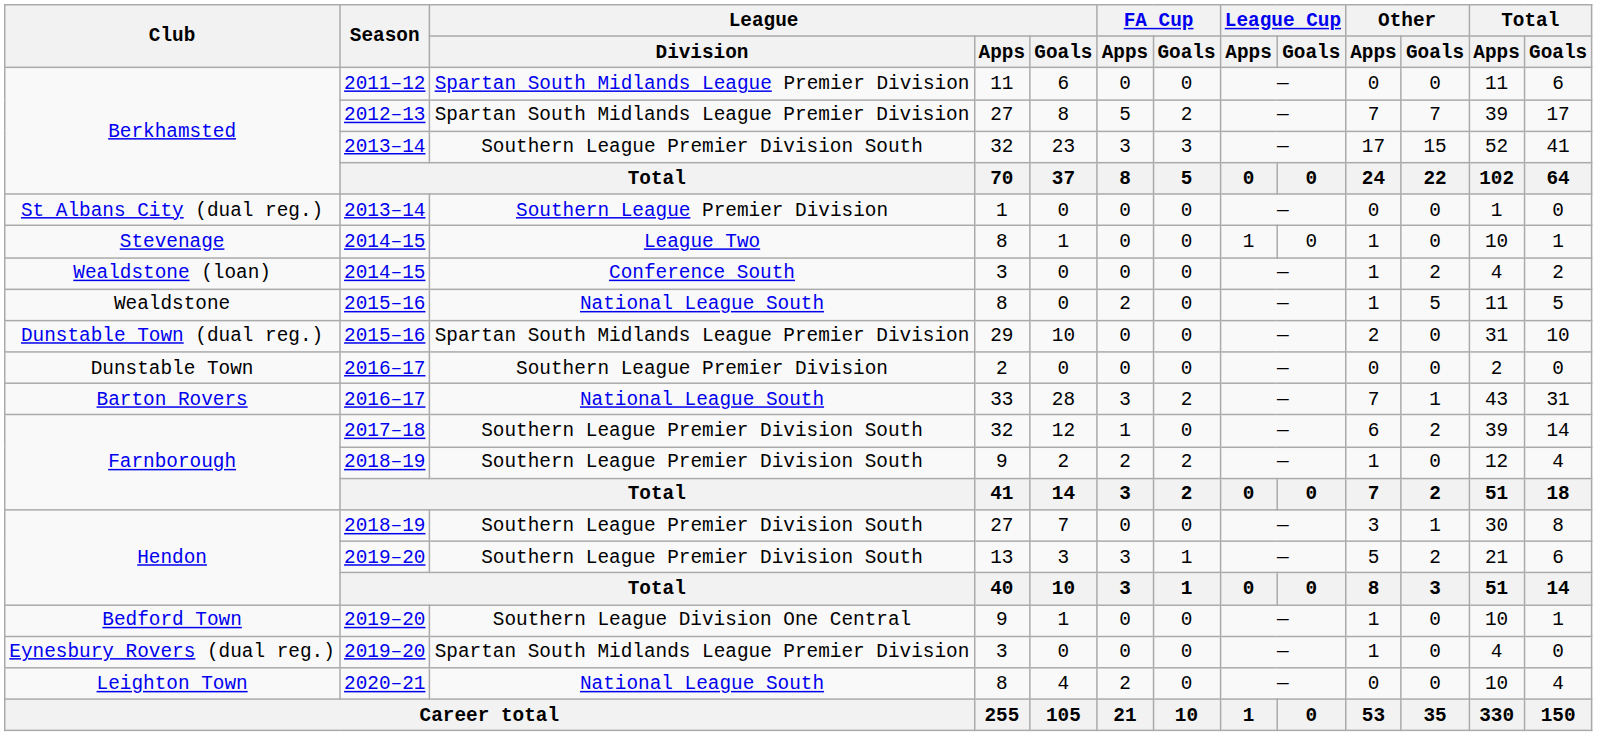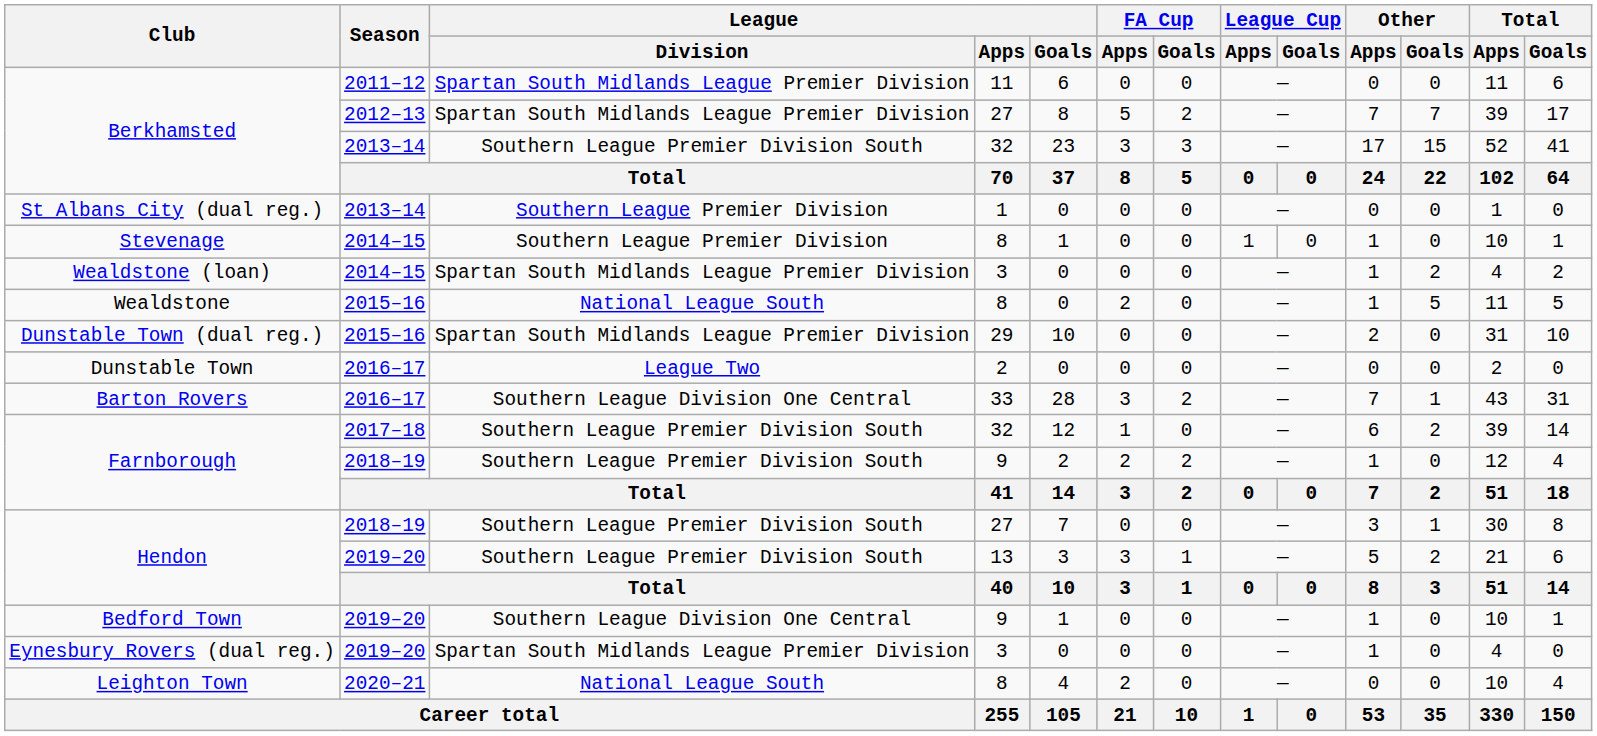 <table class="wikitable" style="text-align: center;">
 <tr>
 <th rowspan="2">Club</th>
 <th rowspan="2">Season</th>
 <th colspan="3">League</th>
 <th colspan="2"><a href='#'>FA Cup</a></th>
 <th colspan="2"><a href='#'>League Cup</a></th>
 <th colspan="2">Other</th>
 <th colspan="2">Total</th>
 </tr>
 <tr>
 <th>Division</th>
 <th>Apps</th>
 <th>Goals</th>
 <th>Apps</th>
 <th>Goals</th>
 <th>Apps</th>
 <th>Goals</th>
 <th>Apps</th>
 <th>Goals</th>
 <th>Apps</th>
 <th>Goals</th>
 </tr>
 <tr>
 <td rowspan="4"><a href='#'>Berkhamsted</a></td>
 <td><a href='#'>2011–12</a></td>
 <td><a href='#'>Spartan South Midlands League</a> Premier Division</td>
 <td>11</td>
 <td>6</td>
 <td>0</td>
 <td>0</td>
 <td colspan="2">—</td>
 <td>0</td>
 <td>0</td>
 <td>11</td>
 <td>6</td>
 </tr>
 <tr>
 <td><a href='#'>2012–13</a></td>
 <td>Spartan South Midlands League Premier Division</td>
 <td>27</td>
 <td>8</td>
 <td>5</td>
 <td>2</td>
 <td colspan="2">—</td>
 <td>7</td>
 <td>7</td>
 <td>39</td>
 <td>17</td>
 </tr>
 <tr>
 <td><a href='#'>2013–14</a></td>
 <td>Southern League Premier Division South</td>
 <td>32</td>
 <td>23</td>
 <td>3</td>
 <td>3</td>
 <td colspan="2">—</td>
 <td>17</td>
 <td>15</td>
 <td>52</td>
 <td>41</td>
 </tr>
 <tr>
 <th colspan="2">Total</th>
 <th>70</th>
 <th>37</th>
 <th>8</th>
 <th>5</th>
 <th>0</th>
 <th>0</th>
 <th>24</th>
 <th>22</th>
 <th>102</th>
 <th>64</th>
 </tr>
 <tr>
 <td><a href='#'>St Albans City</a> (dual reg.)</td>
 <td><a href='#'>2013–14</a></td>
 <td><a href='#'>Southern League</a> Premier Division</td>
 <td>1</td>
 <td>0</td>
 <td>0</td>
 <td>0</td>
 <td colspan="2">—</td>
 <td>0</td>
 <td>0</td>
 <td>1</td>
 <td>0</td>
 </tr>
 <tr>
 <td><a href='#'>Stevenage</a></td>
 <td><a href='#'>2014–15</a></td>
-<td><a href='#'>League Two</a></td>
+<td>Southern League Premier Division</td>
 <td>8</td>
 <td>1</td>
 <td>0</td>
 <td>0</td>
 <td>1</td>
 <td>0</td>
 <td>1</td>
 <td>0</td>
 <td>10</td>
 <td>1</td>
 </tr>
 <tr>
 <td><a href='#'>Wealdstone</a> (loan)</td>
 <td><a href='#'>2014–15</a></td>
-<td><a href='#'>Conference South</a></td>
+<td>Spartan South Midlands League Premier Division</td>
 <td>3</td>
 <td>0</td>
 <td>0</td>
 <td>0</td>
 <td colspan="2">—</td>
 <td>1</td>
 <td>2</td>
 <td>4</td>
 <td>2</td>
 </tr>
 <tr>
 <td>Wealdstone</td>
 <td><a href='#'>2015–16</a></td>
 <td><a href='#'>National League South</a></td>
 <td>8</td>
 <td>0</td>
 <td>2</td>
 <td>0</td>
 <td colspan="2">—</td>
 <td>1</td>
 <td>5</td>
 <td>11</td>
 <td>5</td>
 </tr>
 <tr>
 <td><a href='#'>Dunstable Town</a> (dual reg.)</td>
 <td><a href='#'>2015–16</a></td>
 <td>Spartan South Midlands League Premier Division</td>
 <td>29</td>
 <td>10</td>
 <td>0</td>
 <td>0</td>
 <td colspan="2">—</td>
 <td>2</td>
 <td>0</td>
 <td>31</td>
 <td>10</td>
 </tr>
 <tr>
 <td>Dunstable Town</td>
 <td><a href='#'>2016–17</a></td>
-<td>Southern League Premier Division</td>
+<td><a href='#'>League Two</a></td>
 <td>2</td>
 <td>0</td>
 <td>0</td>
 <td>0</td>
 <td colspan="2">—</td>
 <td>0</td>
 <td>0</td>
 <td>2</td>
 <td>0</td>
 </tr>
 <tr>
 <td><a href='#'>Barton Rovers</a></td>
 <td><a href='#'>2016–17</a></td>
-<td><a href='#'>National League South</a></td>
+<td>Southern League Division One Central</td>
 <td>33</td>
 <td>28</td>
 <td>3</td>
 <td>2</td>
 <td colspan="2">—</td>
 <td>7</td>
 <td>1</td>
 <td>43</td>
 <td>31</td>
 </tr>
 <tr>
 <td rowspan="3"><a href='#'>Farnborough</a></td>
 <td><a href='#'>2017–18</a></td>
 <td>Southern League Premier Division South</td>
 <td>32</td>
 <td>12</td>
 <td>1</td>
 <td>0</td>
 <td colspan="2">—</td>
 <td>6</td>
 <td>2</td>
 <td>39</td>
 <td>14</td>
 </tr>
 <tr>
 <td><a href='#'>2018–19</a></td>
 <td>Southern League Premier Division South</td>
 <td>9</td>
 <td>2</td>
 <td>2</td>
 <td>2</td>
 <td colspan="2">—</td>
 <td>1</td>
 <td>0</td>
 <td>12</td>
 <td>4</td>
 </tr>
 <tr>
 <th colspan="2">Total</th>
 <th>41</th>
 <th>14</th>
 <th>3</th>
 <th>2</th>
 <th>0</th>
 <th>0</th>
 <th>7</th>
 <th>2</th>
 <th>51</th>
 <th>18</th>
 </tr>
 <tr>
 <td rowspan="3"><a href='#'>Hendon</a></td>
 <td><a href='#'>2018–19</a></td>
 <td>Southern League Premier Division South</td>
 <td>27</td>
 <td>7</td>
 <td>0</td>
 <td>0</td>
 <td colspan="2">—</td>
 <td>3</td>
 <td>1</td>
 <td>30</td>
 <td>8</td>
 </tr>
 <tr>
 <td><a href='#'>2019–20</a></td>
 <td>Southern League Premier Division South</td>
 <td>13</td>
 <td>3</td>
 <td>3</td>
 <td>1</td>
 <td colspan="2">—</td>
 <td>5</td>
 <td>2</td>
 <td>21</td>
 <td>6</td>
 </tr>
 <tr>
 <th colspan="2">Total</th>
 <th>40</th>
 <th>10</th>
 <th>3</th>
 <th>1</th>
 <th>0</th>
 <th>0</th>
 <th>8</th>
 <th>3</th>
 <th>51</th>
 <th>14</th>
 </tr>
 <tr>
 <td><a href='#'>Bedford Town</a></td>
 <td><a href='#'>2019–20</a></td>
 <td>Southern League Division One Central</td>
 <td>9</td>
 <td>1</td>
 <td>0</td>
 <td>0</td>
 <td colspan="2">—</td>
 <td>1</td>
 <td>0</td>
 <td>10</td>
 <td>1</td>
 </tr>
 <tr>
 <td><a href='#'>Eynesbury Rovers</a> (dual reg.)</td>
 <td><a href='#'>2019–20</a></td>
 <td>Spartan South Midlands League Premier Division</td>
 <td>3</td>
 <td>0</td>
 <td>0</td>
 <td>0</td>
 <td colspan="2">—</td>
 <td>1</td>
 <td>0</td>
 <td>4</td>
 <td>0</td>
 </tr>
 <tr>
 <td><a href='#'>Leighton Town</a></td>
 <td><a href='#'>2020–21</a></td>
 <td><a href='#'>National League South</a></td>
 <td>8</td>
 <td>4</td>
 <td>2</td>
 <td>0</td>
 <td colspan="2">—</td>
 <td>0</td>
 <td>0</td>
 <td>10</td>
 <td>4</td>
 </tr>
 <tr>
 <th colspan="3">Career total</th>
 <th>255</th>
 <th>105</th>
 <th>21</th>
 <th>10</th>
 <th>1</th>
 <th>0</th>
 <th>53</th>
 <th>35</th>
 <th>330</th>
 <th>150</th>
 </tr>
 </table>
